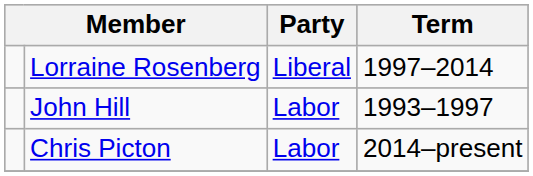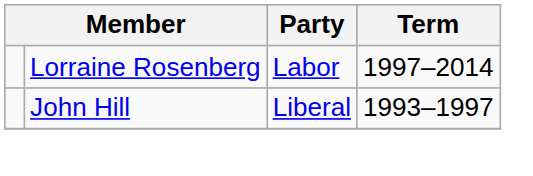 <table class="wikitable">
 <tr>
 <th colspan="2">Member</th>
 <th>Party</th>
 <th>Term</th>
 </tr>
 <tr>
 <td> </td>
 <td><a href='#'>Lorraine Rosenberg</a></td>
-<td><a href='#'>Liberal</a></td>
+<td><a href='#'>Labor</a></td>
 <td>1997–2014</td>
 </tr>
 <tr>
 <td> </td>
 <td><a href='#'>John Hill</a></td>
-<td><a href='#'>Labor</a></td>
+<td><a href='#'>Liberal</a></td>
 <td>1993–1997</td>
-</tr>
-<tr>
-<td> </td>
-<td><a href='#'>Chris Picton</a></td>
-<td><a href='#'>Labor</a></td>
-<td>2014–present</td>
 </tr>
 <tr>
 </tr>
 </table>
